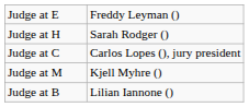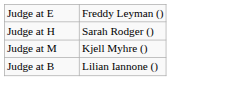 <table class="wikitable">
 <tr>
 <td width=100>Judge at E</td>
 <td>Freddy Leyman ()</td>
 </tr>
 <tr>
 <td>Judge at H</td>
 <td>Sarah Rodger ()</td>
 </tr>
 <tr>
-<td>Judge at C</td>
-<td>Carlos Lopes (), jury president</td>
-</tr>
-<tr>
 <td>Judge at M</td>
 <td>Kjell Myhre ()</td>
 </tr>
 <tr>
 <td>Judge at B</td>
 <td>Lilian Iannone ()</td>
 </tr>
 </table>
